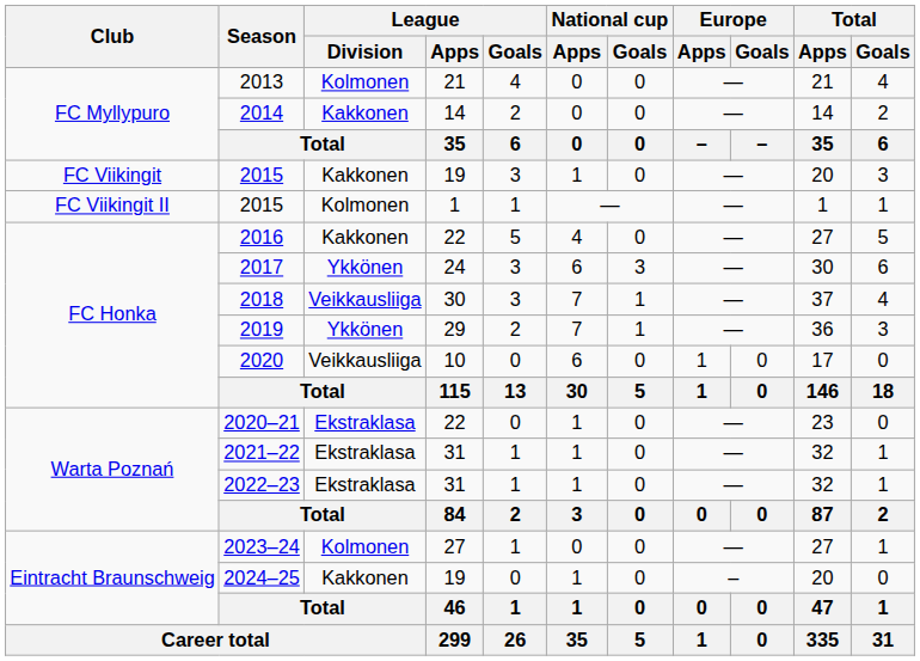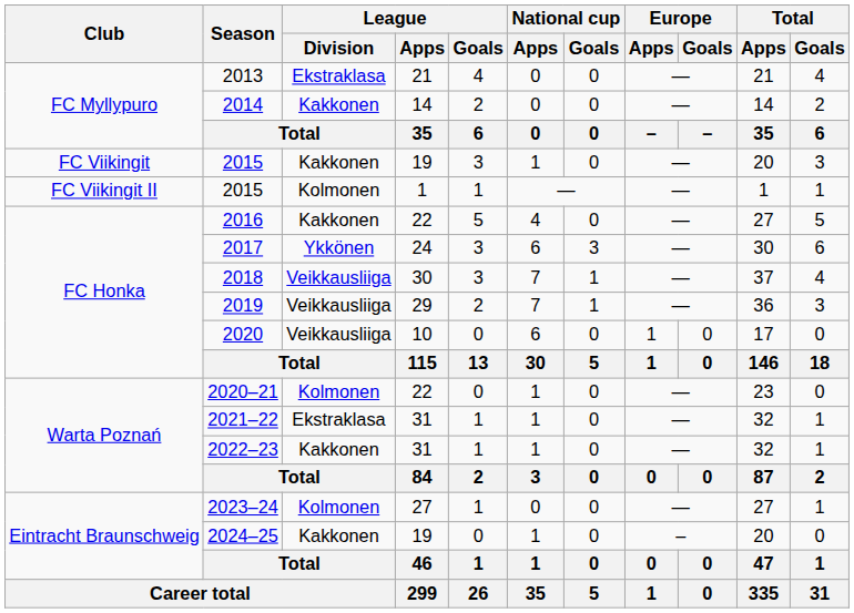 <table class="wikitable" style="text-align:center">
 <tr>
 <th rowspan="2">Club</th>
 <th rowspan="2">Season</th>
 <th colspan="3">League</th>
 <th colspan="2">National cup</th>
 <th colspan="2">Europe</th>
 <th colspan="2">Total</th>
 </tr>
 <tr>
 <th>Division</th>
 <th>Apps</th>
 <th>Goals</th>
 <th>Apps</th>
 <th>Goals</th>
 <th>Apps</th>
 <th>Goals</th>
 <th>Apps</th>
 <th>Goals</th>
 </tr>
 <tr>
 <td rowspan=3><a href='#'>FC Myllypuro</a></td>
 <td>2013</td>
-<td><a href='#'>Kolmonen</a></td>
+<td><a href='#'>Ekstraklasa</a></td>
 <td>21</td>
 <td>4</td>
 <td>0</td>
 <td>0</td>
 <td colspan="2">—</td>
 <td>21</td>
 <td>4</td>
 </tr>
 <tr>
 <td><a href='#'>2014</a></td>
 <td><a href='#'>Kakkonen</a></td>
 <td>14</td>
 <td>2</td>
 <td>0</td>
 <td>0</td>
 <td colspan="2">—</td>
 <td>14</td>
 <td>2</td>
 </tr>
 <tr>
 <th colspan="2">Total</th>
 <th>35</th>
 <th>6</th>
 <th>0</th>
 <th>0</th>
 <th>–</th>
 <th>–</th>
 <th>35</th>
 <th>6</th>
 </tr>
 <tr>
 <td><a href='#'>FC Viikingit</a></td>
 <td><a href='#'>2015</a></td>
 <td>Kakkonen</td>
 <td>19</td>
 <td>3</td>
 <td>1</td>
 <td>0</td>
 <td colspan="2">—</td>
 <td>20</td>
 <td>3</td>
 </tr>
 <tr>
 <td><a href='#'>FC Viikingit II</a></td>
 <td>2015</td>
 <td>Kolmonen</td>
 <td>1</td>
 <td>1</td>
 <td colspan="2">—</td>
 <td colspan="2">—</td>
 <td>1</td>
 <td>1</td>
 </tr>
 <tr>
 <td rowspan="6"><a href='#'>FC Honka</a></td>
 <td><a href='#'>2016</a></td>
 <td>Kakkonen</td>
 <td>22</td>
 <td>5</td>
 <td>4</td>
 <td>0</td>
 <td colspan="2">—</td>
 <td>27</td>
 <td>5</td>
 </tr>
 <tr>
 <td><a href='#'>2017</a></td>
 <td><a href='#'>Ykkönen</a></td>
 <td>24</td>
 <td>3</td>
 <td>6</td>
 <td>3</td>
 <td colspan="2">—</td>
 <td>30</td>
 <td>6</td>
 </tr>
 <tr>
 <td><a href='#'>2018</a></td>
 <td><a href='#'>Veikkausliiga</a></td>
 <td>30</td>
 <td>3</td>
 <td>7</td>
 <td>1</td>
 <td colspan="2">—</td>
 <td>37</td>
 <td>4</td>
 </tr>
 <tr>
 <td><a href='#'>2019</a></td>
-<td><a href='#'>Ykkönen</a></td>
+<td>Veikkausliiga</td>
 <td>29</td>
 <td>2</td>
 <td>7</td>
 <td>1</td>
 <td colspan="2">—</td>
 <td>36</td>
 <td>3</td>
 </tr>
 <tr>
 <td><a href='#'>2020</a></td>
 <td>Veikkausliiga</td>
 <td>10</td>
 <td>0</td>
 <td>6</td>
 <td>0</td>
 <td>1</td>
 <td>0</td>
 <td>17</td>
 <td>0</td>
 </tr>
 <tr>
 <th colspan="2">Total</th>
 <th>115</th>
 <th>13</th>
 <th>30</th>
 <th>5</th>
 <th>1</th>
 <th>0</th>
 <th>146</th>
 <th>18</th>
 </tr>
 <tr>
 <td rowspan="4"><a href='#'>Warta Poznań</a></td>
 <td><a href='#'>2020–21</a></td>
-<td><a href='#'>Ekstraklasa</a></td>
+<td><a href='#'>Kolmonen</a></td>
 <td>22</td>
 <td>0</td>
 <td>1</td>
 <td>0</td>
 <td colspan="2">—</td>
 <td>23</td>
 <td>0</td>
 </tr>
 <tr>
 <td><a href='#'>2021–22</a></td>
 <td>Ekstraklasa</td>
 <td>31</td>
 <td>1</td>
 <td>1</td>
 <td>0</td>
 <td colspan="2">—</td>
 <td>32</td>
 <td>1</td>
 </tr>
 <tr>
 <td><a href='#'>2022–23</a></td>
-<td>Ekstraklasa</td>
+<td>Kakkonen</td>
 <td>31</td>
 <td>1</td>
 <td>1</td>
 <td>0</td>
 <td colspan="2">—</td>
 <td>32</td>
 <td>1</td>
 </tr>
 <tr>
 <th colspan="2">Total</th>
 <th>84</th>
 <th>2</th>
 <th>3</th>
 <th>0</th>
 <th>0</th>
 <th>0</th>
 <th>87</th>
 <th>2</th>
 </tr>
 <tr>
 <td rowspan=3><a href='#'>Eintracht Braunschweig</a></td>
 <td><a href='#'>2023–24</a></td>
 <td><a href='#'>Kolmonen</a></td>
 <td>27</td>
 <td>1</td>
 <td>0</td>
 <td>0</td>
 <td colspan="2">—</td>
 <td>27</td>
 <td>1</td>
 </tr>
 <tr>
 <td><a href='#'>2024–25</a></td>
 <td>Kakkonen</td>
 <td>19</td>
 <td>0</td>
 <td>1</td>
 <td>0</td>
 <td colspan=2>–</td>
 <td>20</td>
 <td>0</td>
 </tr>
 <tr>
 <th colspan="2">Total</th>
 <th>46</th>
 <th>1</th>
 <th>1</th>
 <th>0</th>
 <th>0</th>
 <th>0</th>
 <th>47</th>
 <th>1</th>
 </tr>
 <tr>
 <th colspan="3">Career total</th>
 <th>299</th>
 <th>26</th>
 <th>35</th>
 <th>5</th>
 <th>1</th>
 <th>0</th>
 <th>335</th>
 <th>31</th>
 </tr>
 </table>
